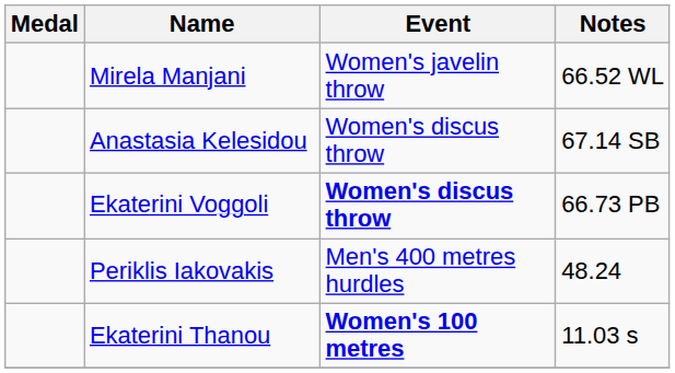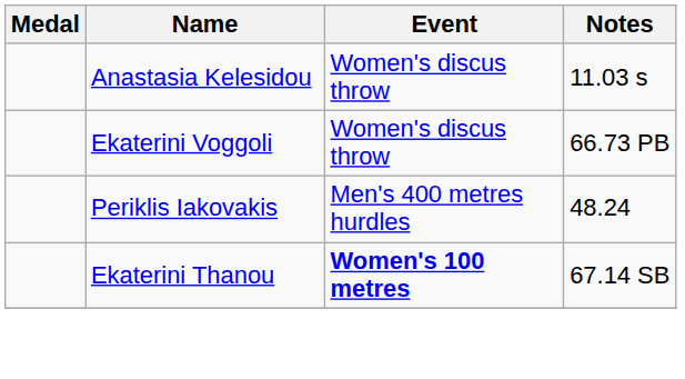 <table class="wikitable sortable" style="font-size:100%">
 <tr>
 <th>Medal</th>
 <th width=150>Name</th>
 <th width=150>Event</th>
 <th>Notes</th>
 </tr>
 <tr>
 <td></td>
-<td><a href='#'>Mirela Manjani</a></td>
-<td><a href='#'>Women's javelin throw</a></td>
-<td>66.52 WL</td>
-</tr>
-<tr>
-<td></td>
 <td><a href='#'>Anastasia Kelesidou</a></td>
 <td><a href='#'>Women's discus throw</a></td>
-<td>67.14 SB</td>
+<td>11.03 s</td>
 </tr>
 <tr>
 <td></td>
 <td><a href='#'>Ekaterini Voggoli</a></td>
-<td><strong><a href='#'>Women's discus throw</a></strong></td>
+<td><a href='#'>Women's discus throw</a></td>
 <td>66.73 PB</td>
 </tr>
 <tr>
 <td></td>
 <td><a href='#'>Periklis Iakovakis</a></td>
 <td><a href='#'>Men's 400 metres hurdles</a></td>
 <td>48.24</td>
 </tr>
 <tr>
 <td></td>
 <td><a href='#'>Ekaterini Thanou</a></td>
 <td><strong><a href='#'>Women's 100 metres</a></strong></td>
-<td>11.03 s</td>
+<td>67.14 SB</td>
 </tr>
 <tr>
 </tr>
 </table>
